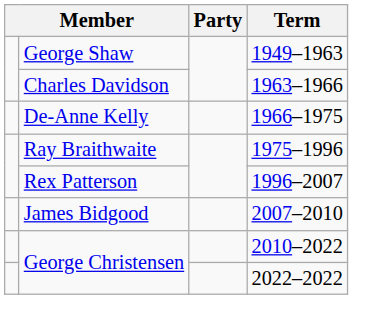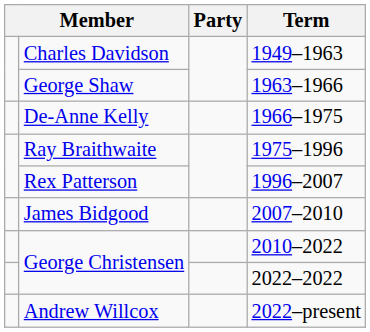 <table class="wikitable">
 <tr>
 <th colspan="2">Member</th>
 <th>Party</th>
 <th>Term</th>
 </tr>
 <tr>
 <td rowspan=2 > </td>
-<td><a href='#'>George Shaw</a></td>
+<td><a href='#'>Charles Davidson</a></td>
 <td rowspan="2"></td>
 <td><a href='#'>1949</a>–1963</td>
 </tr>
 <tr>
-<td><a href='#'>Charles Davidson</a></td>
+<td><a href='#'>George Shaw</a></td>
 <td><a href='#'>1963</a>–1966</td>
 </tr>
 <tr>
 <td> </td>
 <td><a href='#'>De-Anne Kelly</a></td>
 <td></td>
 <td><a href='#'>1966</a>–1975</td>
 </tr>
 <tr>
 <td rowspan=2 > </td>
 <td><a href='#'>Ray Braithwaite</a></td>
 <td rowspan=2></td>
 <td><a href='#'>1975</a>–1996</td>
 </tr>
 <tr>
 <td><a href='#'>Rex Patterson</a></td>
 <td><a href='#'>1996</a>–2007</td>
 </tr>
 <tr>
 <td> </td>
 <td><a href='#'>James Bidgood</a></td>
 <td></td>
 <td><a href='#'>2007</a>–2010</td>
 </tr>
 <tr>
 <td> </td>
 <td rowspan=2><a href='#'>George Christensen</a></td>
 <td></td>
 <td><a href='#'>2010</a>–2022</td>
 </tr>
 <tr>
 <td> </td>
 <td></td>
 <td>2022–2022</td>
 </tr>
+<tr>
+<td> </td>
+<td><a href='#'>Andrew Willcox</a></td>
+<td></td>
+<td><a href='#'>2022</a>–present</td>
+</tr>
 </table>
